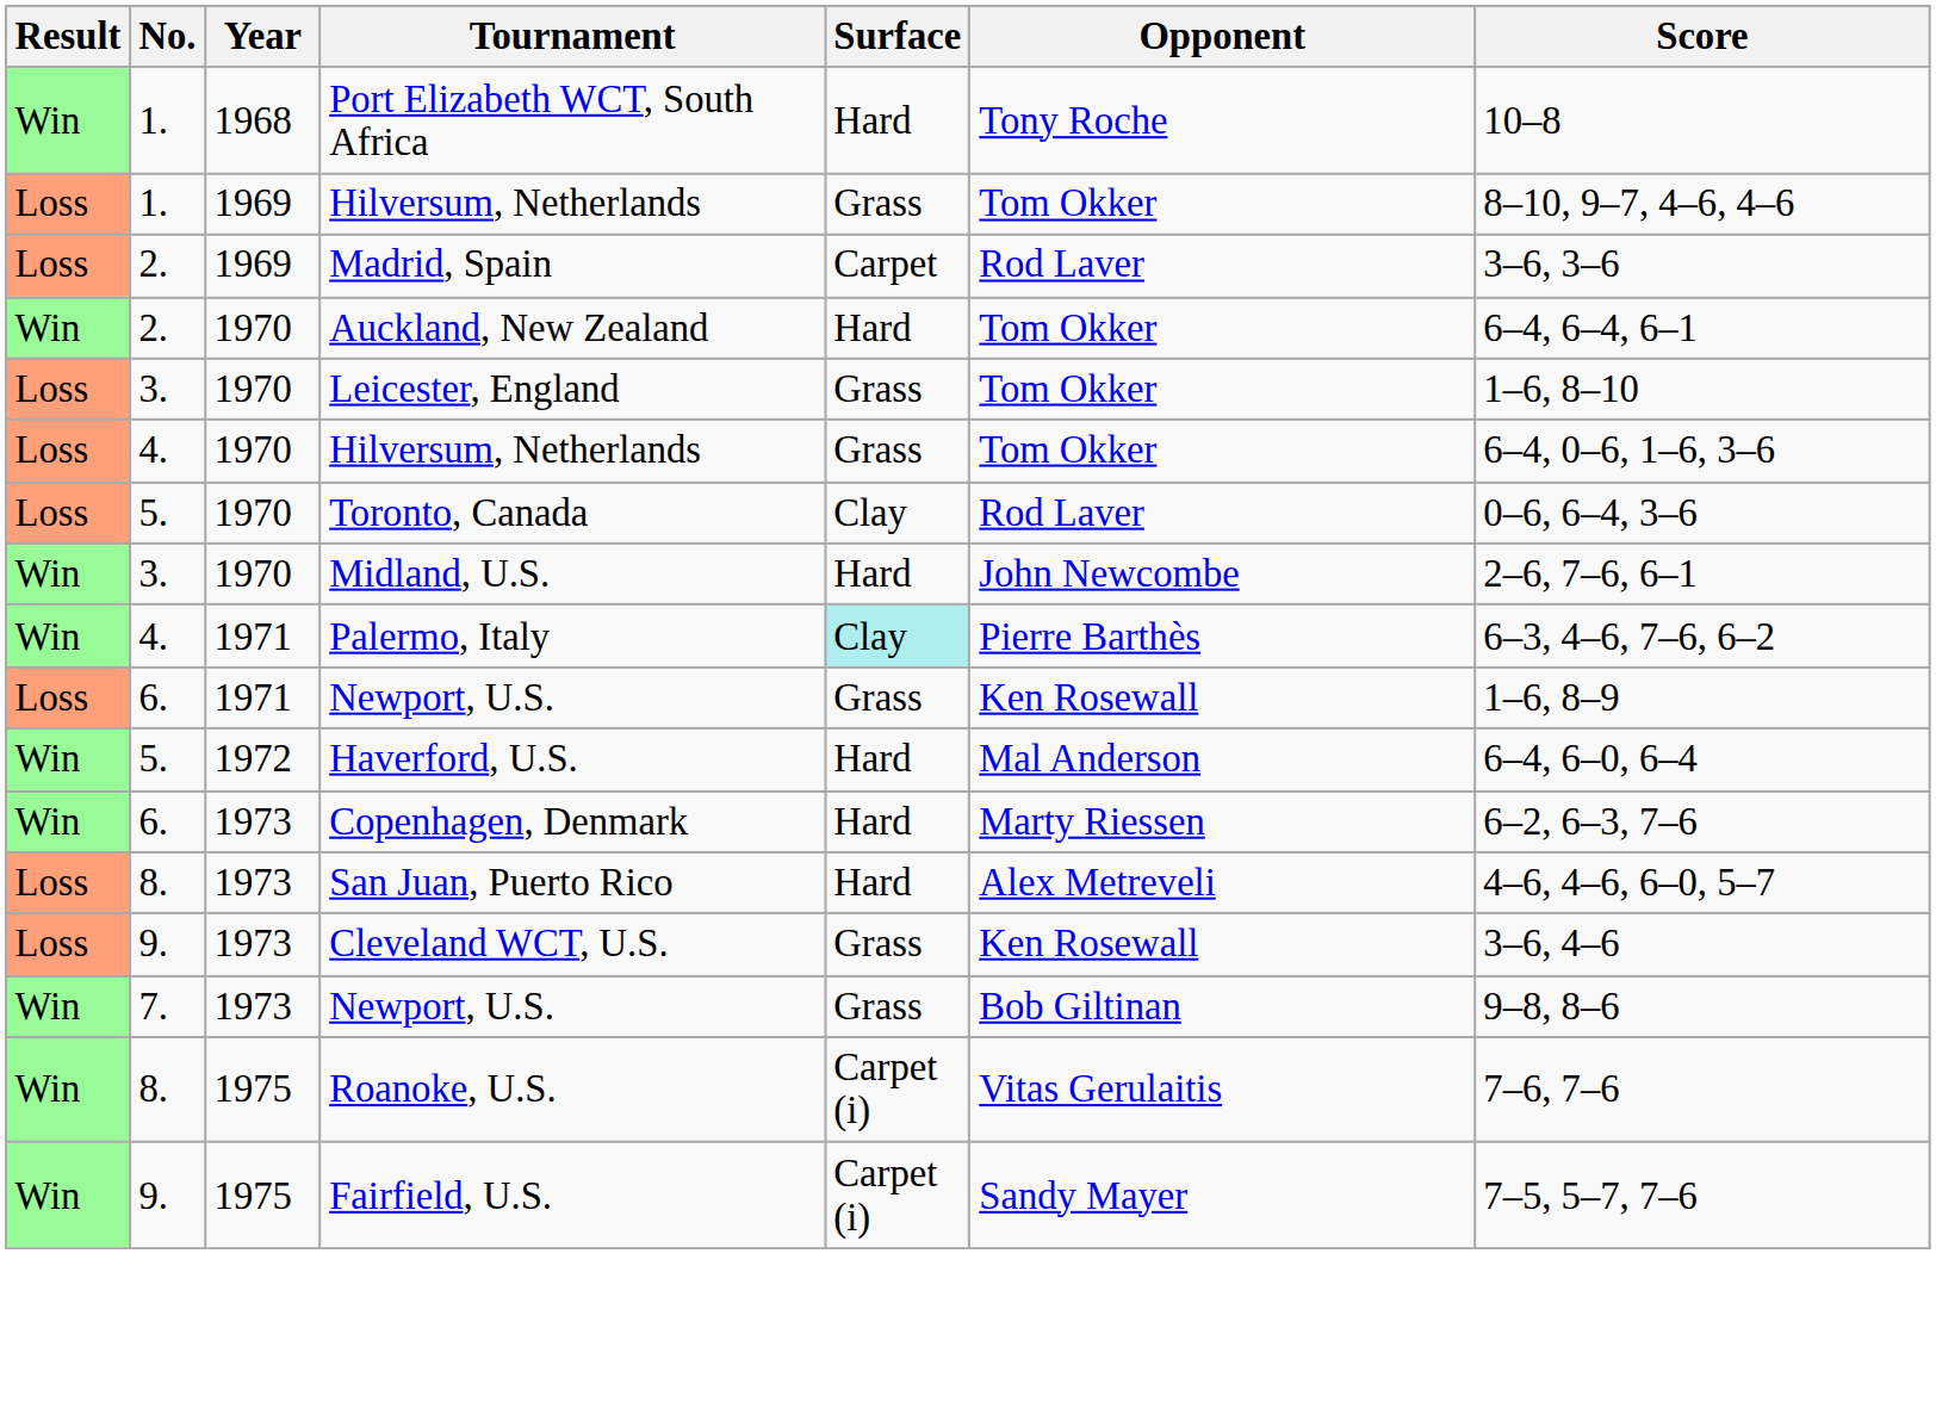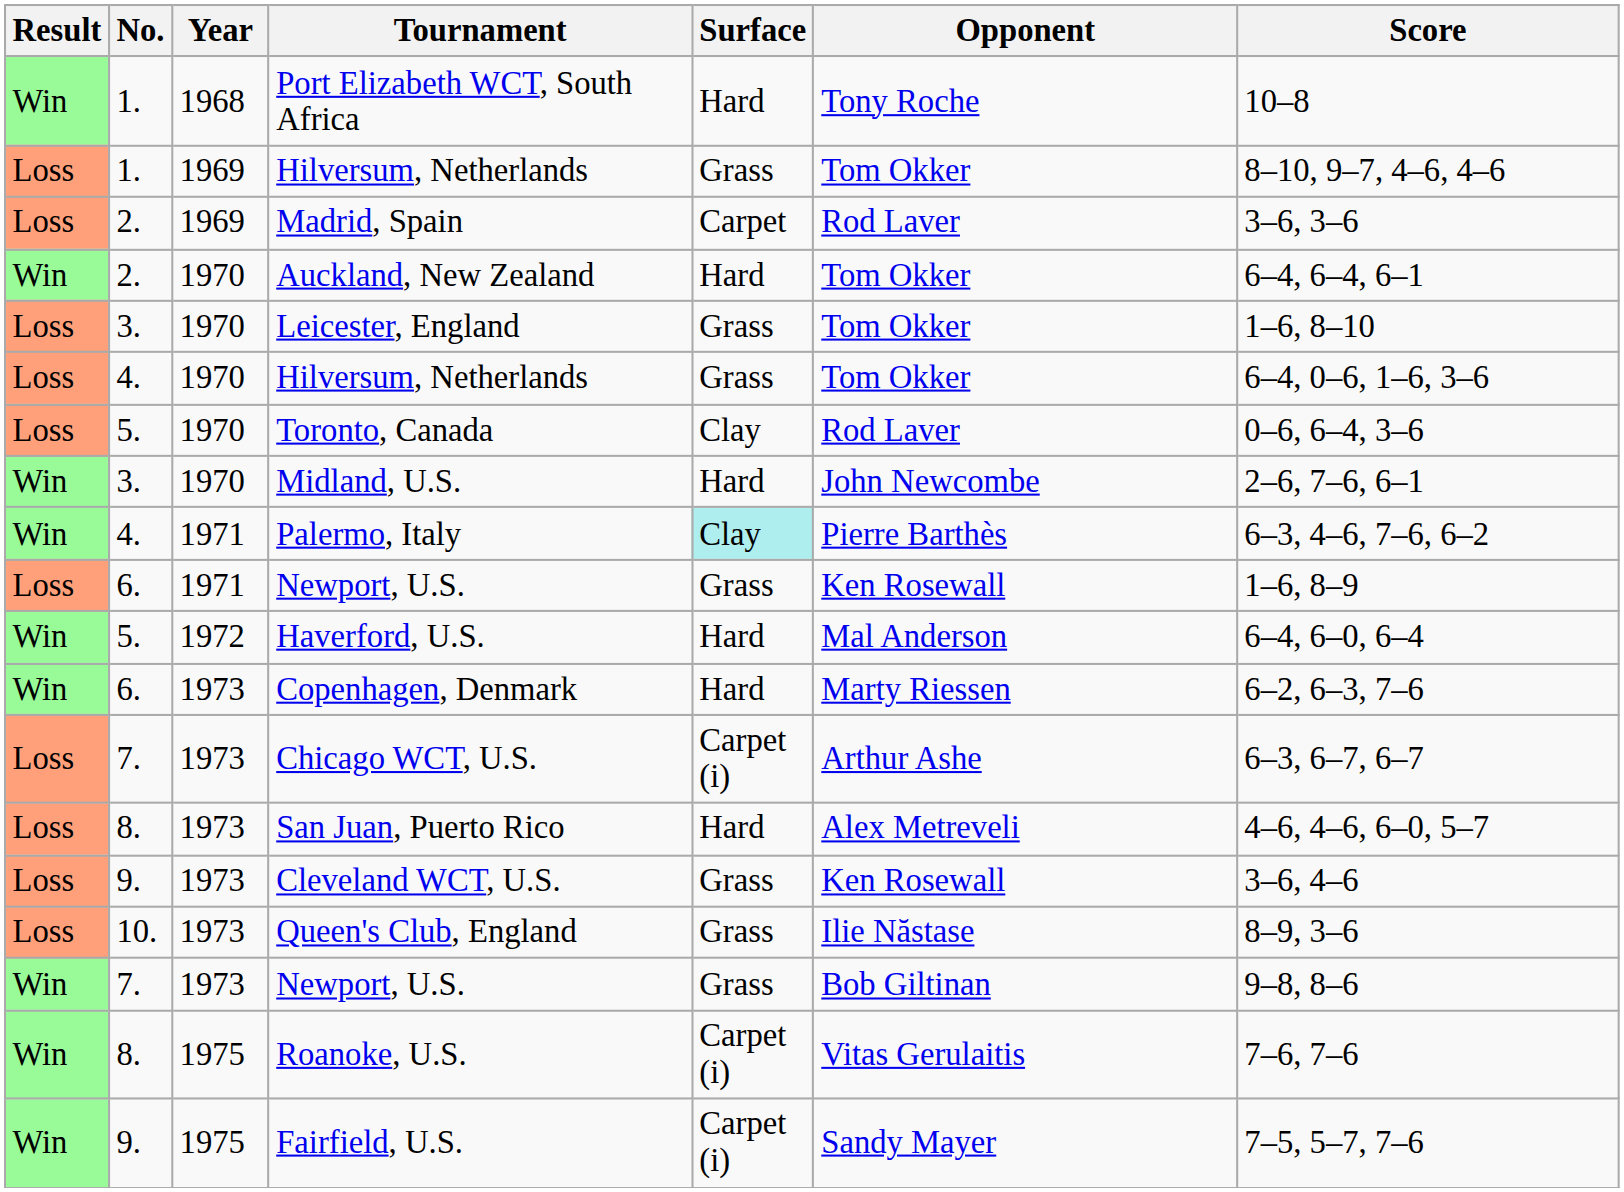 <table class="sortable wikitable">
 <tr>
 <th style="width:40px">Result</th>
 <th style="width:20px" class="unsortable">No.</th>
 <th style="width:40px">Year</th>
 <th style="width:200px">Tournament</th>
 <th style="width:50px">Surface</th>
 <th style="width:200px">Opponent</th>
 <th style="width:180px" class="unsortable">Score</th>
 </tr>
 <tr>
 <td style="background:#98fb98;">Win</td>
 <td>1.</td>
 <td>1968</td>
 <td><a href='#'>Port Elizabeth WCT</a>, South Africa</td>
 <td>Hard</td>
 <td> <a href='#'>Tony Roche</a></td>
 <td>10–8</td>
 </tr>
 <tr>
 <td style="background:#ffa07a;">Loss</td>
 <td>1.</td>
 <td>1969</td>
 <td><a href='#'>Hilversum</a>, Netherlands</td>
 <td>Grass</td>
 <td> <a href='#'>Tom Okker</a></td>
 <td>8–10, 9–7, 4–6, 4–6</td>
 </tr>
 <tr>
 <td style="background:#ffa07a;">Loss</td>
 <td>2.</td>
 <td>1969</td>
 <td><a href='#'>Madrid</a>, Spain</td>
 <td>Carpet</td>
 <td> <a href='#'>Rod Laver</a></td>
 <td>3–6, 3–6</td>
 </tr>
 <tr>
 <td style="background:#98fb98;">Win</td>
 <td>2.</td>
 <td>1970</td>
 <td><a href='#'>Auckland</a>, New Zealand</td>
 <td>Hard</td>
 <td> <a href='#'>Tom Okker</a></td>
 <td>6–4, 6–4, 6–1</td>
 </tr>
 <tr>
 <td style="background:#ffa07a;">Loss</td>
 <td>3.</td>
 <td>1970</td>
 <td><a href='#'>Leicester</a>, England</td>
 <td>Grass</td>
 <td> <a href='#'>Tom Okker</a></td>
 <td>1–6, 8–10</td>
 </tr>
 <tr>
 <td style="background:#ffa07a;">Loss</td>
 <td>4.</td>
 <td>1970</td>
 <td><a href='#'>Hilversum</a>, Netherlands</td>
 <td>Grass</td>
 <td> <a href='#'>Tom Okker</a></td>
 <td>6–4, 0–6, 1–6, 3–6</td>
 </tr>
 <tr>
 <td style="background:#ffa07a;">Loss</td>
 <td>5.</td>
 <td>1970</td>
 <td><a href='#'>Toronto</a>, Canada</td>
 <td>Clay</td>
 <td> <a href='#'>Rod Laver</a></td>
 <td>0–6, 6–4, 3–6</td>
 </tr>
 <tr>
 <td style="background:#98fb98;">Win</td>
 <td>3.</td>
 <td>1970</td>
 <td><a href='#'>Midland</a>, U.S.</td>
 <td>Hard</td>
 <td> <a href='#'>John Newcombe</a></td>
 <td>2–6, 7–6, 6–1</td>
 </tr>
 <tr>
 <td style="background:#98fb98;">Win</td>
 <td>4.</td>
 <td>1971</td>
 <td><a href='#'>Palermo</a>, Italy</td>
 <td style="background: paleturquoise;">Clay</td>
 <td> <a href='#'>Pierre Barthès</a></td>
 <td>6–3, 4–6, 7–6, 6–2</td>
 </tr>
 <tr>
 <td style="background:#ffa07a;">Loss</td>
 <td>6.</td>
 <td>1971</td>
 <td><a href='#'>Newport</a>, U.S.</td>
 <td>Grass</td>
 <td> <a href='#'>Ken Rosewall</a></td>
 <td>1–6, 8–9</td>
 </tr>
 <tr>
 <td style="background:#98fb98;">Win</td>
 <td>5.</td>
 <td>1972</td>
 <td><a href='#'>Haverford</a>, U.S.</td>
 <td>Hard</td>
 <td> <a href='#'>Mal Anderson</a></td>
 <td>6–4, 6–0, 6–4</td>
 </tr>
 <tr>
 <td style="background:#98fb98;">Win</td>
 <td>6.</td>
 <td>1973</td>
 <td><a href='#'>Copenhagen</a>, Denmark</td>
 <td>Hard</td>
 <td> <a href='#'>Marty Riessen</a></td>
 <td>6–2, 6–3, 7–6</td>
 </tr>
 <tr>
 <td style="background:#ffa07a;">Loss</td>
+<td>7.</td>
+<td>1973</td>
+<td><a href='#'>Chicago WCT</a>, U.S.</td>
+<td>Carpet (i)</td>
+<td> <a href='#'>Arthur Ashe</a></td>
+<td>6–3, 6–7, 6–7</td>
+</tr>
+<tr>
+<td style="background:#ffa07a;">Loss</td>
 <td>8.</td>
 <td>1973</td>
 <td><a href='#'>San Juan</a>, Puerto Rico</td>
 <td>Hard</td>
 <td> <a href='#'>Alex Metreveli</a></td>
 <td>4–6, 4–6, 6–0, 5–7</td>
 </tr>
 <tr>
 <td style="background:#ffa07a;">Loss</td>
 <td>9.</td>
 <td>1973</td>
 <td><a href='#'>Cleveland WCT</a>, U.S.</td>
 <td>Grass</td>
 <td> <a href='#'>Ken Rosewall</a></td>
 <td>3–6, 4–6</td>
+</tr>
+<tr>
+<td style="background:#ffa07a;">Loss</td>
+<td>10.</td>
+<td>1973</td>
+<td><a href='#'>Queen's Club</a>, England</td>
+<td>Grass</td>
+<td> <a href='#'>Ilie Năstase</a></td>
+<td>8–9, 3–6</td>
 </tr>
 <tr>
 <td style="background:#98fb98;">Win</td>
 <td>7.</td>
 <td>1973</td>
 <td><a href='#'>Newport</a>, U.S.</td>
 <td>Grass</td>
 <td> <a href='#'>Bob Giltinan</a></td>
 <td>9–8, 8–6</td>
 </tr>
 <tr>
 <td style="background:#98fb98;">Win</td>
 <td>8.</td>
 <td>1975</td>
 <td><a href='#'>Roanoke</a>, U.S.</td>
 <td>Carpet (i)</td>
 <td> <a href='#'>Vitas Gerulaitis</a></td>
 <td>7–6, 7–6</td>
 </tr>
 <tr>
 <td style="background:#98fb98;">Win</td>
 <td>9.</td>
 <td>1975</td>
 <td><a href='#'>Fairfield</a>, U.S.</td>
 <td>Carpet (i)</td>
 <td> <a href='#'>Sandy Mayer</a></td>
 <td>7–5, 5–7, 7–6</td>
 </tr>
 <tr>
 </tr>
 </table>
